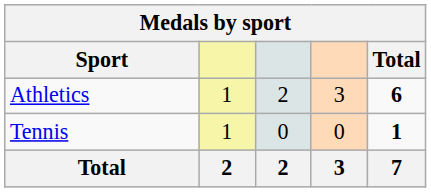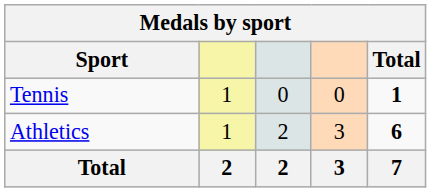 <table class="wikitable" style="font-size:90%; text-align:center;">
 <tr>
 <th colspan=5>Medals by sport</th>
 </tr>
 <tr>
 <th width=120>Sport</th>
 <th scope="col" width=30 style="background:#F7F6A8;"></th>
 <th scope="col" width=30 style="background:#DCE5E5;"></th>
 <th scope="col" width=30 style="background:#FFDAB9;"></th>
 <th width=30>Total</th>
 </tr>
 <tr>
+<td align=left><a href='#'>Tennis</a></td>
+<td style="background:#F7F6A8;">1</td>
+<td style="background:#DCE5E5;">0</td>
+<td style="background:#FFDAB9;">0</td>
+<td><strong>1</strong></td>
+</tr>
+<tr>
 <td align=left><a href='#'>Athletics</a></td>
 <td style="background:#F7F6A8;">1</td>
 <td style="background:#DCE5E5;">2</td>
 <td style="background:#FFDAB9;">3</td>
 <td><strong>6</strong></td>
-</tr>
-<tr>
-<td align=left><a href='#'>Tennis</a></td>
-<td style="background:#F7F6A8;">1</td>
-<td style="background:#DCE5E5;">0</td>
-<td style="background:#FFDAB9;">0</td>
-<td><strong>1</strong></td>
 </tr>
 <tr class="sortbottom">
 <th>Total</th>
 <th>2</th>
 <th>2</th>
 <th>3</th>
 <th>7</th>
 </tr>
 </table>
